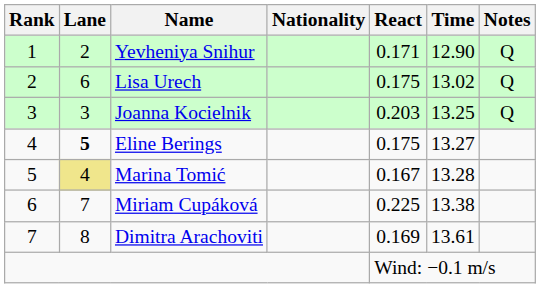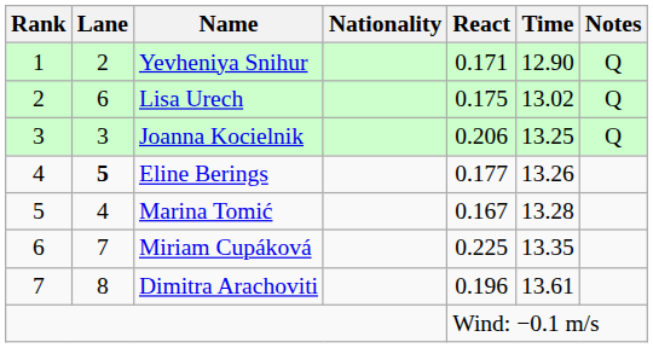 <table class="wikitable sortable" style="text-align:center">
 <tr>
 <th>Rank</th>
 <th>Lane</th>
 <th>Name</th>
 <th>Nationality</th>
 <th>React</th>
 <th>Time</th>
 <th>Notes</th>
 </tr>
 <tr bgcolor=ccffcc>
 <td>1</td>
 <td>2</td>
 <td align="left"><a href='#'>Yevheniya Snihur</a></td>
 <td align=left></td>
 <td>0.171</td>
 <td>12.90</td>
 <td>Q</td>
 </tr>
 <tr bgcolor=ccffcc>
 <td>2</td>
 <td>6</td>
 <td align="left"><a href='#'>Lisa Urech</a></td>
 <td align=left></td>
 <td>0.175</td>
 <td>13.02</td>
 <td>Q</td>
 </tr>
 <tr bgcolor=ccffcc>
 <td>3</td>
 <td>3</td>
 <td align="left"><a href='#'>Joanna Kocielnik</a></td>
 <td align=left></td>
-<td>0.203</td>
+<td>0.206</td>
 <td>13.25</td>
 <td>Q</td>
 </tr>
 <tr>
 <td>4</td>
 <td><strong>5</strong></td>
 <td align="left"><a href='#'>Eline Berings</a></td>
 <td align=left></td>
-<td>0.175</td>
-<td>13.27</td>
+<td>0.177</td>
+<td>13.26</td>
 <td></td>
 </tr>
 <tr>
 <td>5</td>
-<td style="background: khaki;">4</td>
+<td>4</td>
 <td align="left"><a href='#'>Marina Tomić</a></td>
 <td align=left></td>
 <td>0.167</td>
 <td>13.28</td>
 <td></td>
 </tr>
 <tr>
 <td>6</td>
 <td>7</td>
 <td align="left"><a href='#'>Miriam Cupáková</a></td>
 <td align=left></td>
 <td>0.225</td>
-<td>13.38</td>
+<td>13.35</td>
 <td></td>
 </tr>
 <tr>
 <td>7</td>
 <td>8</td>
 <td align="left"><a href='#'>Dimitra Arachoviti</a></td>
 <td align=left></td>
-<td>0.169</td>
+<td>0.196</td>
 <td>13.61</td>
 <td></td>
 </tr>
 <tr>
 <td colspan=4></td>
 <td colspan=3 align=left>Wind: −0.1 m/s</td>
 </tr>
 </table>
